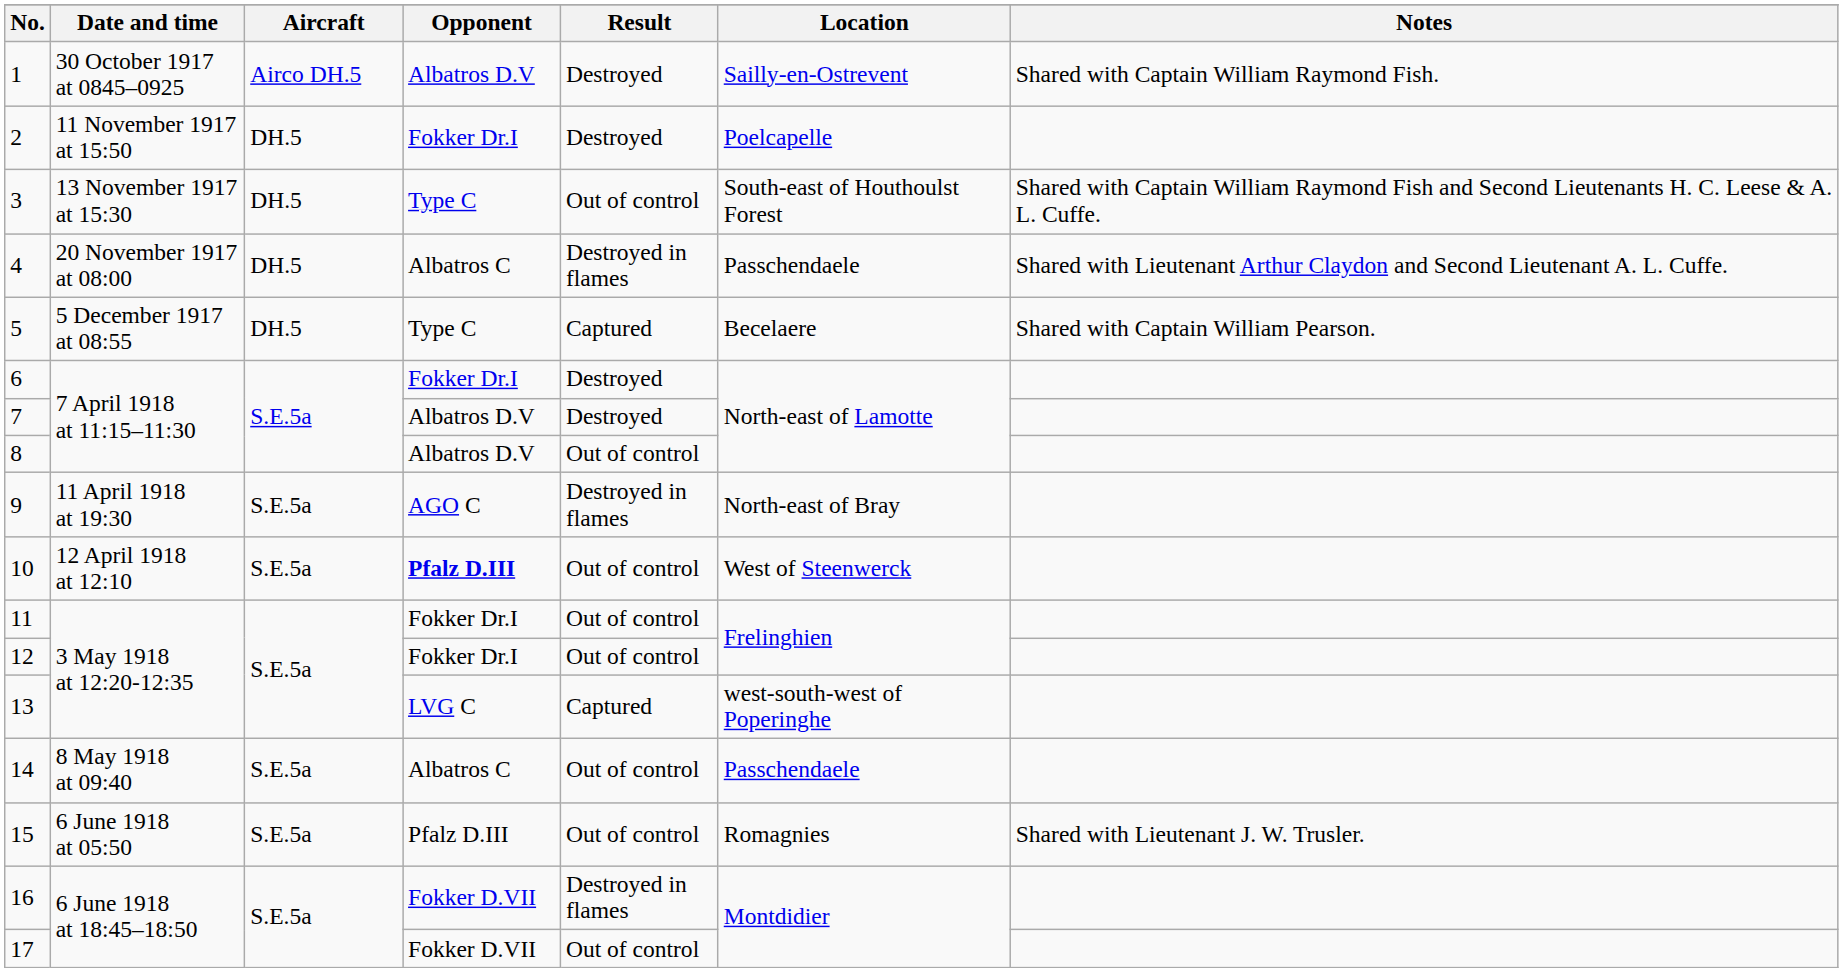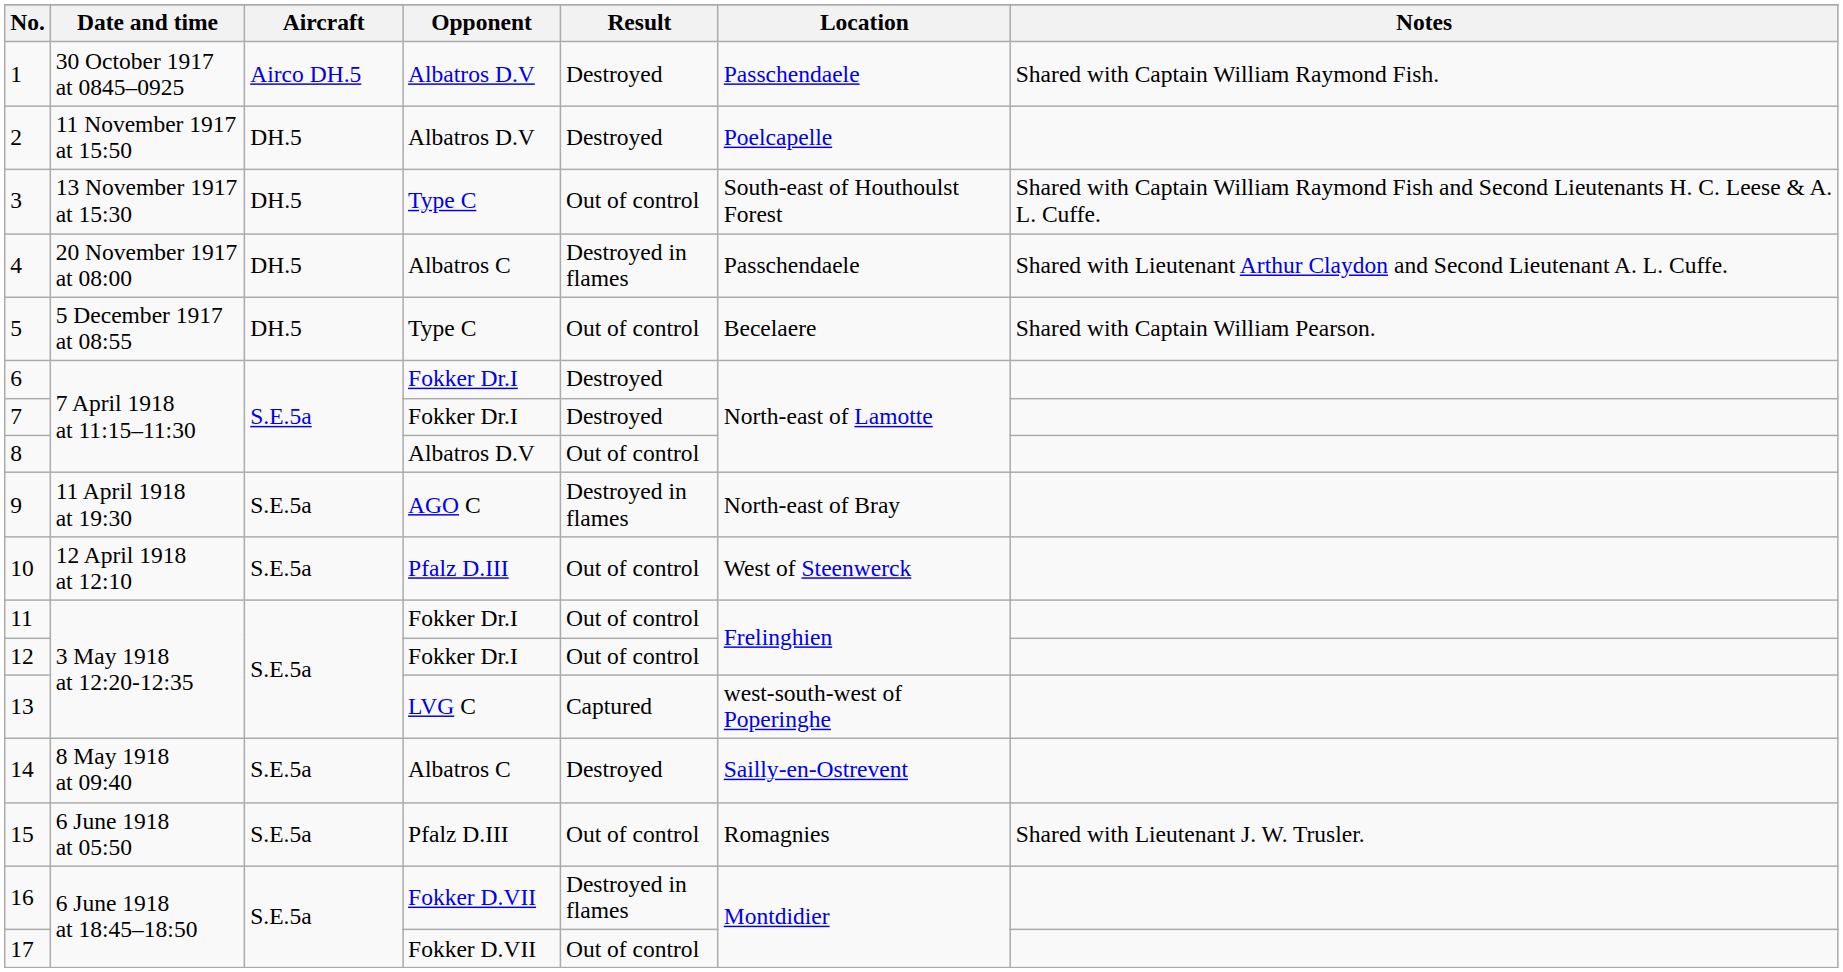 <table class="wikitable">
 <tr>
 </tr>
 <tr>
 <th>No.</th>
 <th width="125">Date and time</th>
 <th width="100">Aircraft</th>
 <th width="100">Opponent</th>
 <th width="100">Result</th>
 <th>Location</th>
 <th>Notes</th>
 </tr>
 <tr>
 <td>1</td>
 <td>30 October 1917<br>at 0845–0925</td>
 <td><a href='#'>Airco DH.5</a></td>
 <td><a href='#'>Albatros D.V</a></td>
 <td>Destroyed</td>
-<td><a href='#'>Sailly-en-Ostrevent</a></td>
+<td><a href='#'>Passchendaele</a></td>
 <td>Shared with Captain William Raymond Fish.</td>
 </tr>
 <tr>
 <td>2</td>
 <td>11 November 1917<br>at 15:50</td>
 <td>DH.5</td>
-<td><a href='#'>Fokker Dr.I</a></td>
+<td>Albatros D.V</td>
 <td>Destroyed</td>
 <td><a href='#'>Poelcapelle</a></td>
 <td></td>
 </tr>
 <tr>
 <td>3</td>
 <td>13 November 1917<br>at 15:30</td>
 <td>DH.5</td>
 <td><a href='#'>Type C</a></td>
 <td>Out of control</td>
 <td>South-east of Houthoulst Forest</td>
 <td>Shared with Captain William Raymond Fish and Second Lieutenants H. C. Leese & A. L. Cuffe.</td>
 </tr>
 <tr>
 <td>4</td>
 <td>20 November 1917<br>at 08:00</td>
 <td>DH.5</td>
 <td>Albatros C</td>
 <td>Destroyed in flames</td>
 <td>Passchendaele</td>
 <td>Shared with Lieutenant <a href='#'>Arthur Claydon</a> and Second Lieutenant A. L. Cuffe.</td>
 </tr>
 <tr>
 <td>5</td>
 <td>5 December 1917<br>at 08:55</td>
 <td>DH.5</td>
 <td>Type C</td>
-<td>Captured</td>
+<td>Out of control</td>
 <td>Becelaere</td>
 <td>Shared with Captain William Pearson.</td>
 </tr>
 <tr>
 <td>6</td>
 <td rowspan="3">7 April 1918<br>at 11:15–11:30</td>
 <td rowspan="3"><a href='#'>S.E.5a</a></td>
 <td><a href='#'>Fokker Dr.I</a></td>
 <td>Destroyed</td>
 <td rowspan="3">North-east of <a href='#'>Lamotte</a></td>
 <td></td>
 </tr>
 <tr>
 <td>7</td>
-<td>Albatros D.V</td>
+<td>Fokker Dr.I</td>
 <td>Destroyed</td>
 <td></td>
 </tr>
 <tr>
 <td>8</td>
 <td>Albatros D.V</td>
 <td>Out of control</td>
 <td></td>
 </tr>
 <tr>
 <td>9</td>
 <td>11 April 1918<br>at 19:30</td>
 <td>S.E.5a</td>
 <td><a href='#'>AGO</a> C</td>
 <td>Destroyed in flames</td>
 <td>North-east of Bray</td>
 <td></td>
 </tr>
 <tr>
 <td>10</td>
 <td>12 April 1918<br>at 12:10</td>
 <td>S.E.5a</td>
-<td><strong><a href='#'>Pfalz D.III</a></strong></td>
+<td><a href='#'>Pfalz D.III</a></td>
 <td>Out of control</td>
 <td>West of <a href='#'>Steenwerck</a></td>
 <td></td>
 </tr>
 <tr>
 <td>11</td>
 <td rowspan="3">3 May 1918<br>at 12:20-12:35</td>
 <td rowspan="3">S.E.5a</td>
 <td>Fokker Dr.I</td>
 <td>Out of control</td>
 <td rowspan="2"><a href='#'>Frelinghien</a></td>
 <td></td>
 </tr>
 <tr>
 <td>12</td>
 <td>Fokker Dr.I</td>
 <td>Out of control</td>
 <td></td>
 </tr>
 <tr>
 <td>13</td>
 <td><a href='#'>LVG</a> C</td>
 <td>Captured</td>
 <td> west-south-west of <a href='#'>Poperinghe</a></td>
 <td></td>
 </tr>
 <tr>
 <td>14</td>
 <td>8 May 1918<br>at 09:40</td>
 <td>S.E.5a</td>
 <td>Albatros C</td>
-<td>Out of control</td>
-<td><a href='#'>Passchendaele</a></td>
+<td>Destroyed</td>
+<td><a href='#'>Sailly-en-Ostrevent</a></td>
 <td></td>
 </tr>
 <tr>
 <td>15</td>
 <td>6 June 1918<br>at 05:50</td>
 <td>S.E.5a</td>
 <td>Pfalz D.III</td>
 <td>Out of control</td>
 <td>Romagnies</td>
 <td>Shared with Lieutenant J. W. Trusler.</td>
 </tr>
 <tr>
 <td>16</td>
 <td rowspan="2">6 June 1918<br>at 18:45–18:50</td>
 <td rowspan="2">S.E.5a</td>
 <td><a href='#'>Fokker D.VII</a></td>
 <td>Destroyed in flames</td>
 <td rowspan="2"><a href='#'>Montdidier</a></td>
 <td></td>
 </tr>
 <tr>
 <td>17</td>
 <td>Fokker D.VII</td>
 <td>Out of control</td>
 <td></td>
 </tr>
 </table>
